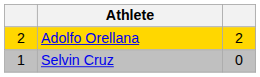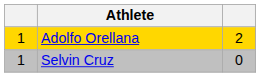 <table class="wikitable">
 <tr>
 <th width="30"></th>
 <th width="200">Athlete</th>
 <th width="30"></th>
 </tr>
 <tr bgcolor="gold">
-<td align="center">2</td>
+<td align="center">1</td>
 <td> <a href='#'>Adolfo Orellana</a></td>
 <td align="center">2</td>
 </tr>
 <tr bgcolor="silver">
 <td align="center">1</td>
 <td> <a href='#'>Selvin Cruz</a></td>
 <td align="center">0</td>
 </tr>
 </table>
